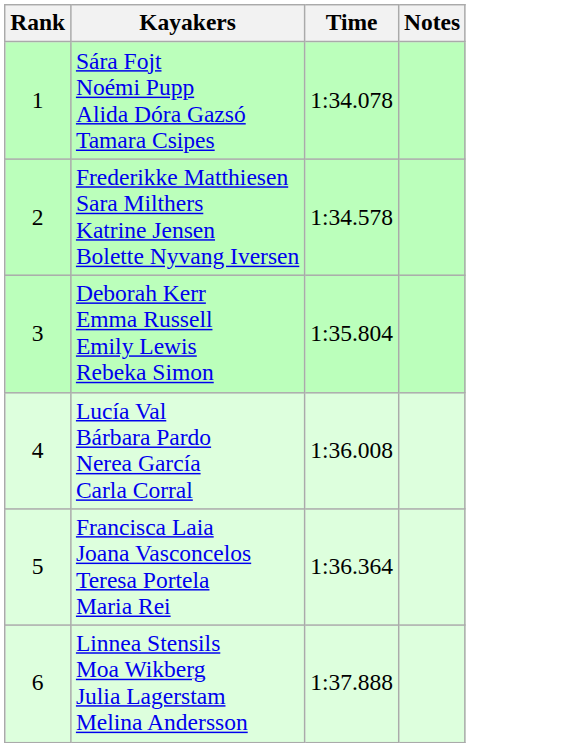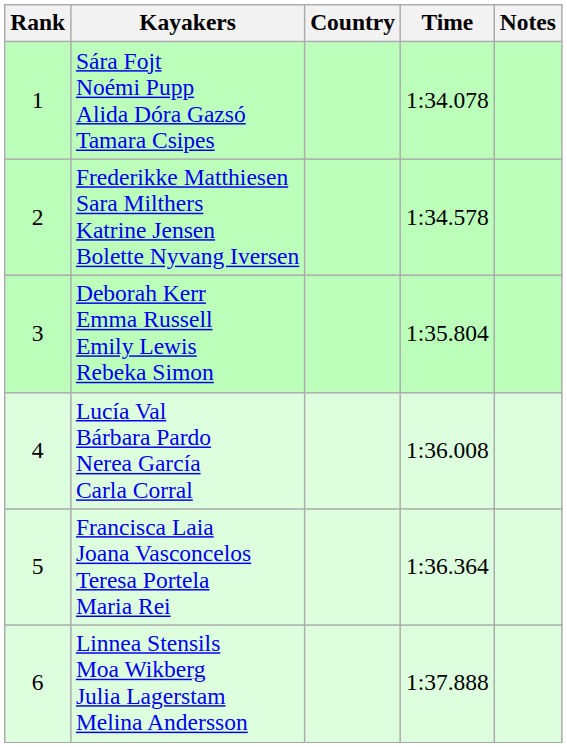 <table class="wikitable" style="text-align:center">
 <tr>
 <th>Rank</th>
 <th>Kayakers</th>
+<th>Country</th>
 <th>Time</th>
 <th>Notes</th>
 </tr>
 <tr bgcolor=bbffbb>
 <td>1</td>
 <td align=left><a href='#'>Sára Fojt</a><br><a href='#'>Noémi Pupp</a><br><a href='#'>Alida Dóra Gazsó</a><br><a href='#'>Tamara Csipes</a></td>
+<td align=left></td>
 <td>1:34.078</td>
 <td></td>
 </tr>
 <tr bgcolor=bbffbb>
 <td>2</td>
 <td align=left><a href='#'>Frederikke Matthiesen</a><br><a href='#'>Sara Milthers</a><br><a href='#'>Katrine Jensen</a><br><a href='#'>Bolette Nyvang Iversen</a></td>
+<td align=left></td>
 <td>1:34.578</td>
 <td></td>
 </tr>
 <tr bgcolor=bbffbb>
 <td>3</td>
 <td align=left><a href='#'>Deborah Kerr</a><br><a href='#'>Emma Russell</a><br><a href='#'>Emily Lewis</a><br><a href='#'>Rebeka Simon</a></td>
+<td align=left></td>
 <td>1:35.804</td>
 <td></td>
 </tr>
 <tr bgcolor=ddffdd>
 <td>4</td>
 <td align=left><a href='#'>Lucía Val</a><br><a href='#'>Bárbara Pardo</a><br><a href='#'>Nerea García</a><br><a href='#'>Carla Corral</a></td>
+<td align=left></td>
 <td>1:36.008</td>
 <td></td>
 </tr>
 <tr bgcolor=ddffdd>
 <td>5</td>
 <td align=left><a href='#'>Francisca Laia</a><br><a href='#'>Joana Vasconcelos</a><br><a href='#'>Teresa Portela</a><br><a href='#'>Maria Rei</a></td>
+<td align=left></td>
 <td>1:36.364</td>
 <td></td>
 </tr>
 <tr bgcolor=ddffdd>
 <td>6</td>
 <td align=left><a href='#'>Linnea Stensils</a><br><a href='#'>Moa Wikberg</a><br><a href='#'>Julia Lagerstam</a><br><a href='#'>Melina Andersson</a></td>
+<td align=left></td>
 <td>1:37.888</td>
 <td></td>
 </tr>
 </table>
